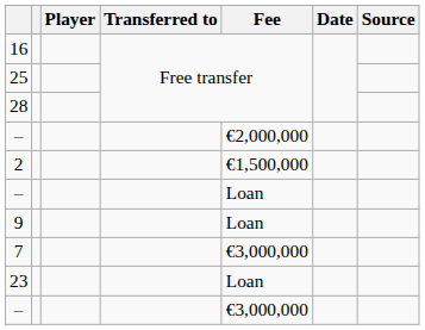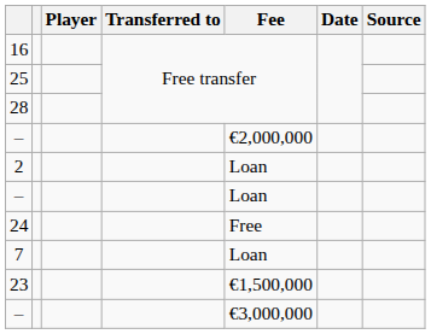 <table class="wikitable sortable">
 <tr>
 <th scope=col></th>
 <th scope=col></th>
 <th scope=col>Player</th>
 <th scope=col>Transferred to</th>
 <th scope=col>Fee</th>
 <th scope=col>Date</th>
 <th scope=col>Source</th>
 </tr>
 <tr>
 <td align=center>16</td>
 <td align=center></td>
 <td></td>
 <td rowspan="3" colspan="2" style="text-align: center;">Free transfer</td>
 <td rowspan="3"></td>
 <td></td>
 </tr>
 <tr>
 <td align=center>25</td>
 <td align=center></td>
 <td></td>
 <td></td>
 </tr>
 <tr>
 <td align=center>28</td>
 <td align=center></td>
 <td></td>
 <td></td>
 </tr>
 <tr>
 <td align=center>–</td>
 <td align=center></td>
 <td></td>
 <td></td>
 <td>€2,000,000</td>
 <td rowspan=1></td>
 <td></td>
 </tr>
 <tr>
 <td align=center>2</td>
 <td align=center></td>
 <td></td>
 <td></td>
-<td>€1,500,000</td>
+<td>Loan</td>
 <td rowspan=1></td>
 <td></td>
 </tr>
 <tr>
 <td align=center>–</td>
 <td align=center></td>
 <td></td>
 <td></td>
 <td>Loan</td>
 <td rowspan=1></td>
 <td></td>
 </tr>
 <tr>
-<td align=center>9</td>
+<td align=center>24</td>
+<td align=center></td>
+<td></td>
+<td></td>
+<td>Free</td>
+<td rowspan=1></td>
+<td></td>
+</tr>
+<tr>
+<td align=center>7</td>
 <td align=center></td>
 <td></td>
 <td></td>
 <td>Loan</td>
 <td rowspan=1></td>
 <td></td>
 </tr>
 <tr>
-<td align=center>7</td>
-<td align=center></td>
-<td></td>
-<td></td>
-<td>€3,000,000</td>
-<td rowspan=1></td>
-<td></td>
-</tr>
-<tr>
 <td align=center>23</td>
 <td align=center></td>
 <td></td>
 <td></td>
-<td>Loan</td>
+<td>€1,500,000</td>
 <td rowspan=1></td>
 <td></td>
 </tr>
 <tr>
 <td align=center>–</td>
 <td align=center></td>
 <td></td>
 <td></td>
 <td>€3,000,000</td>
 <td rowspan=1></td>
 <td></td>
 </tr>
 </table>
